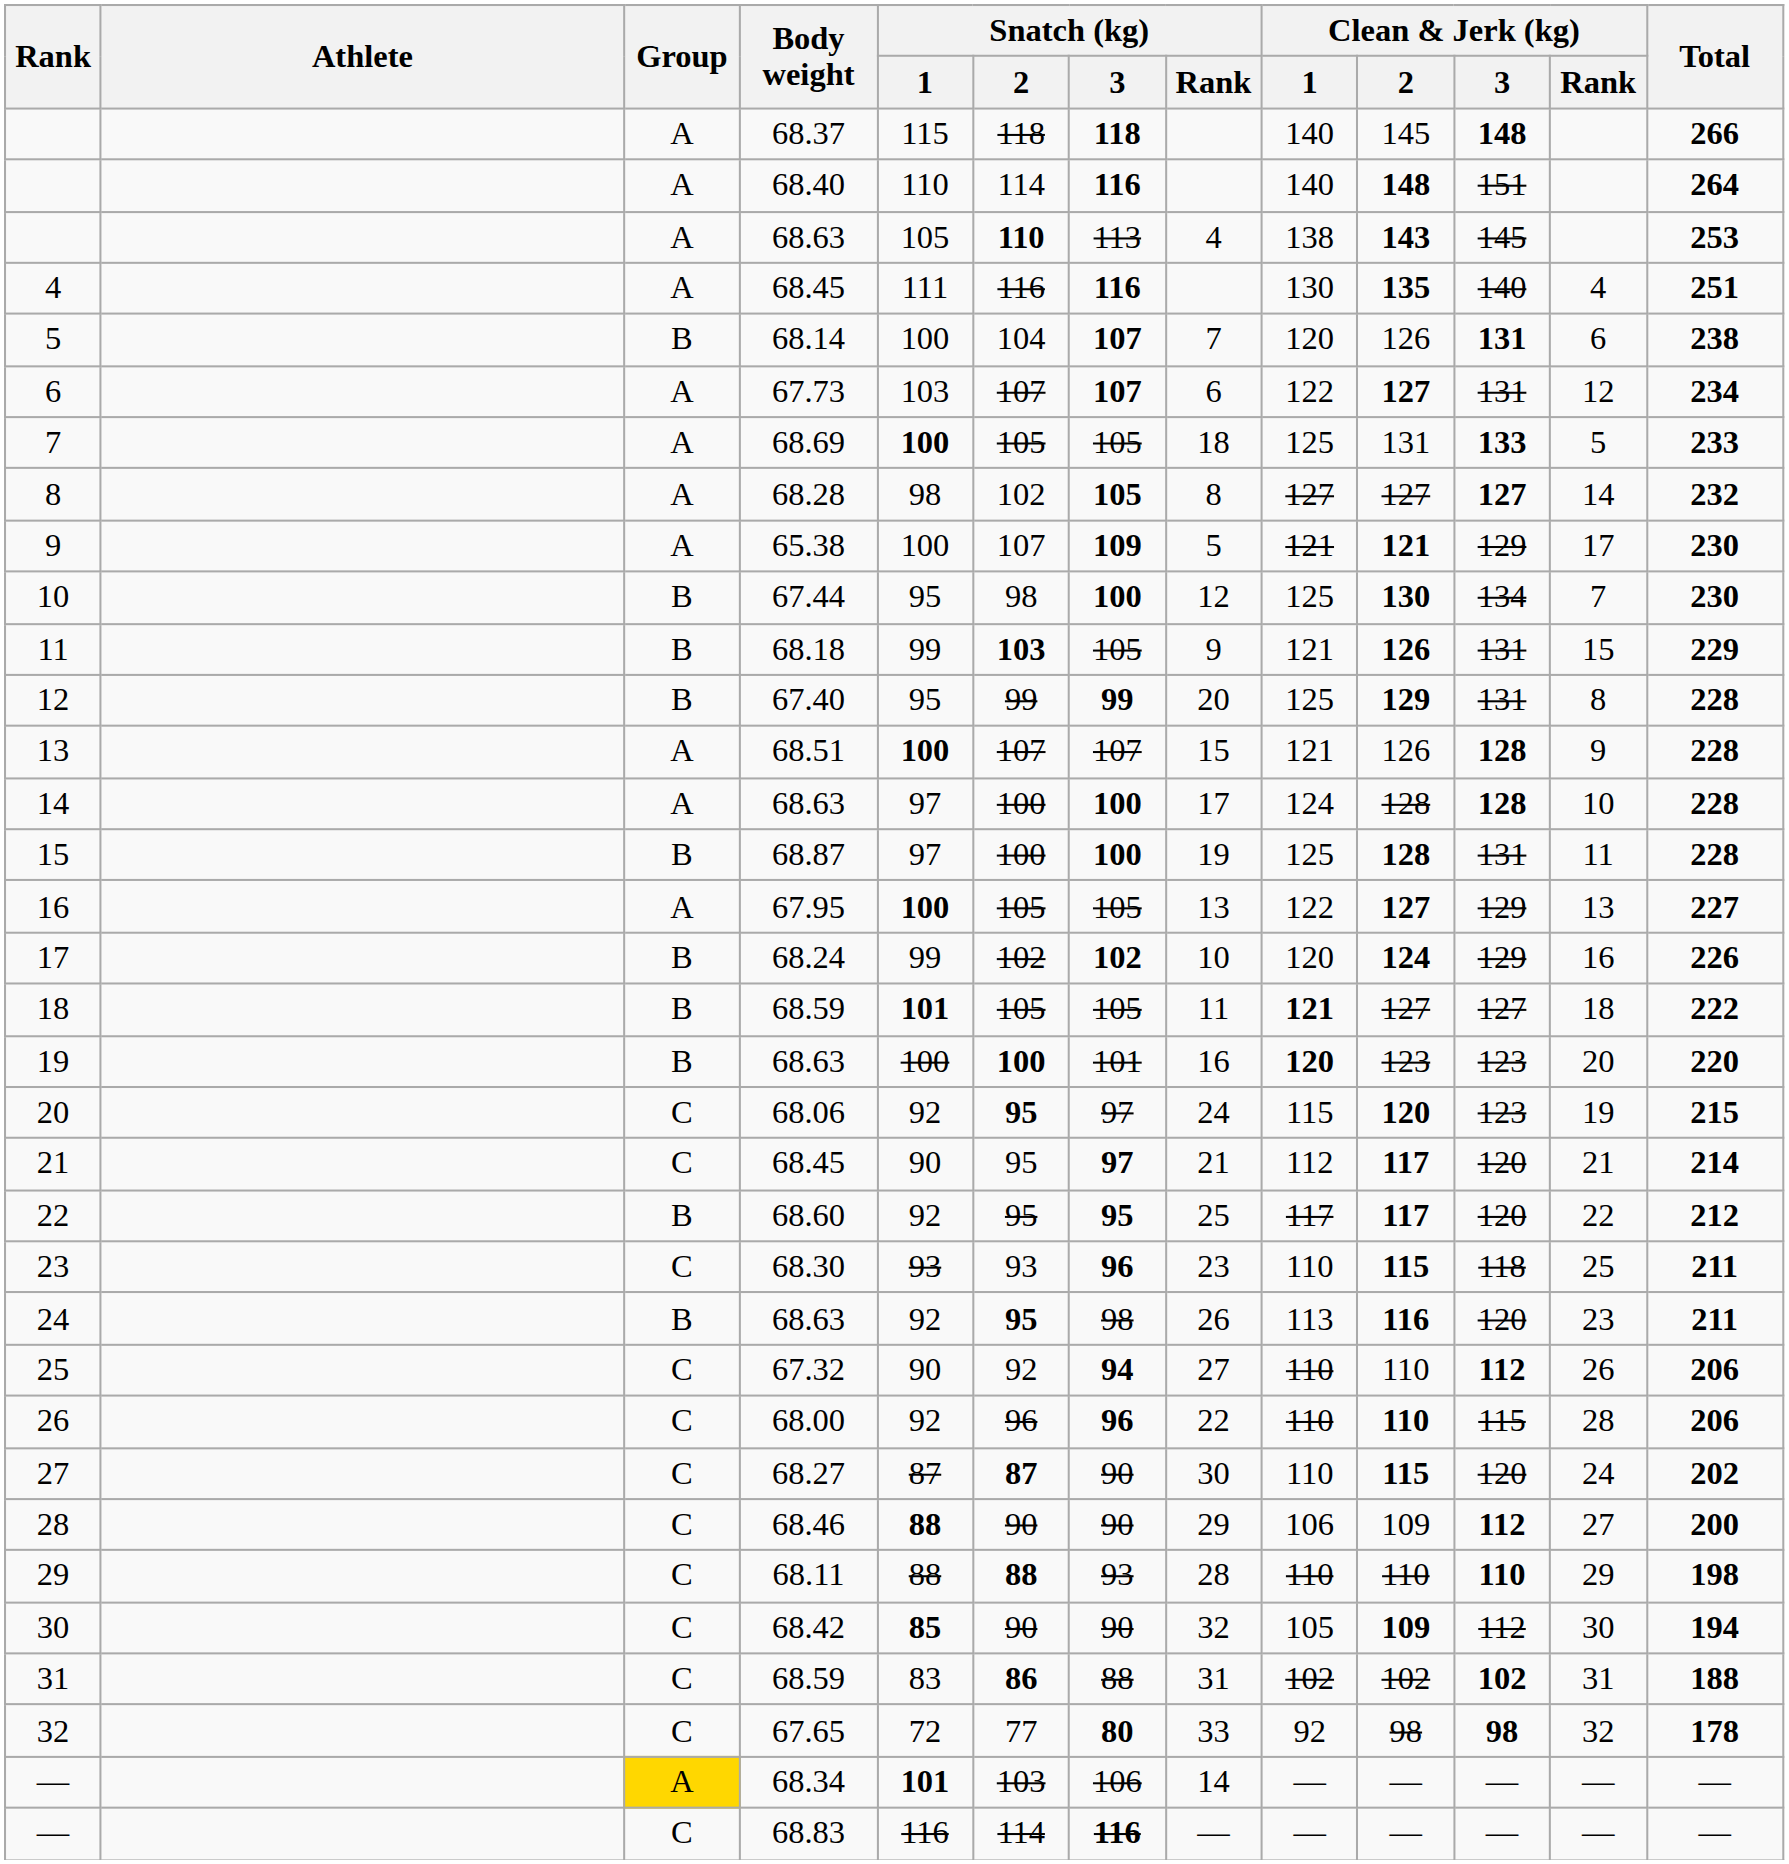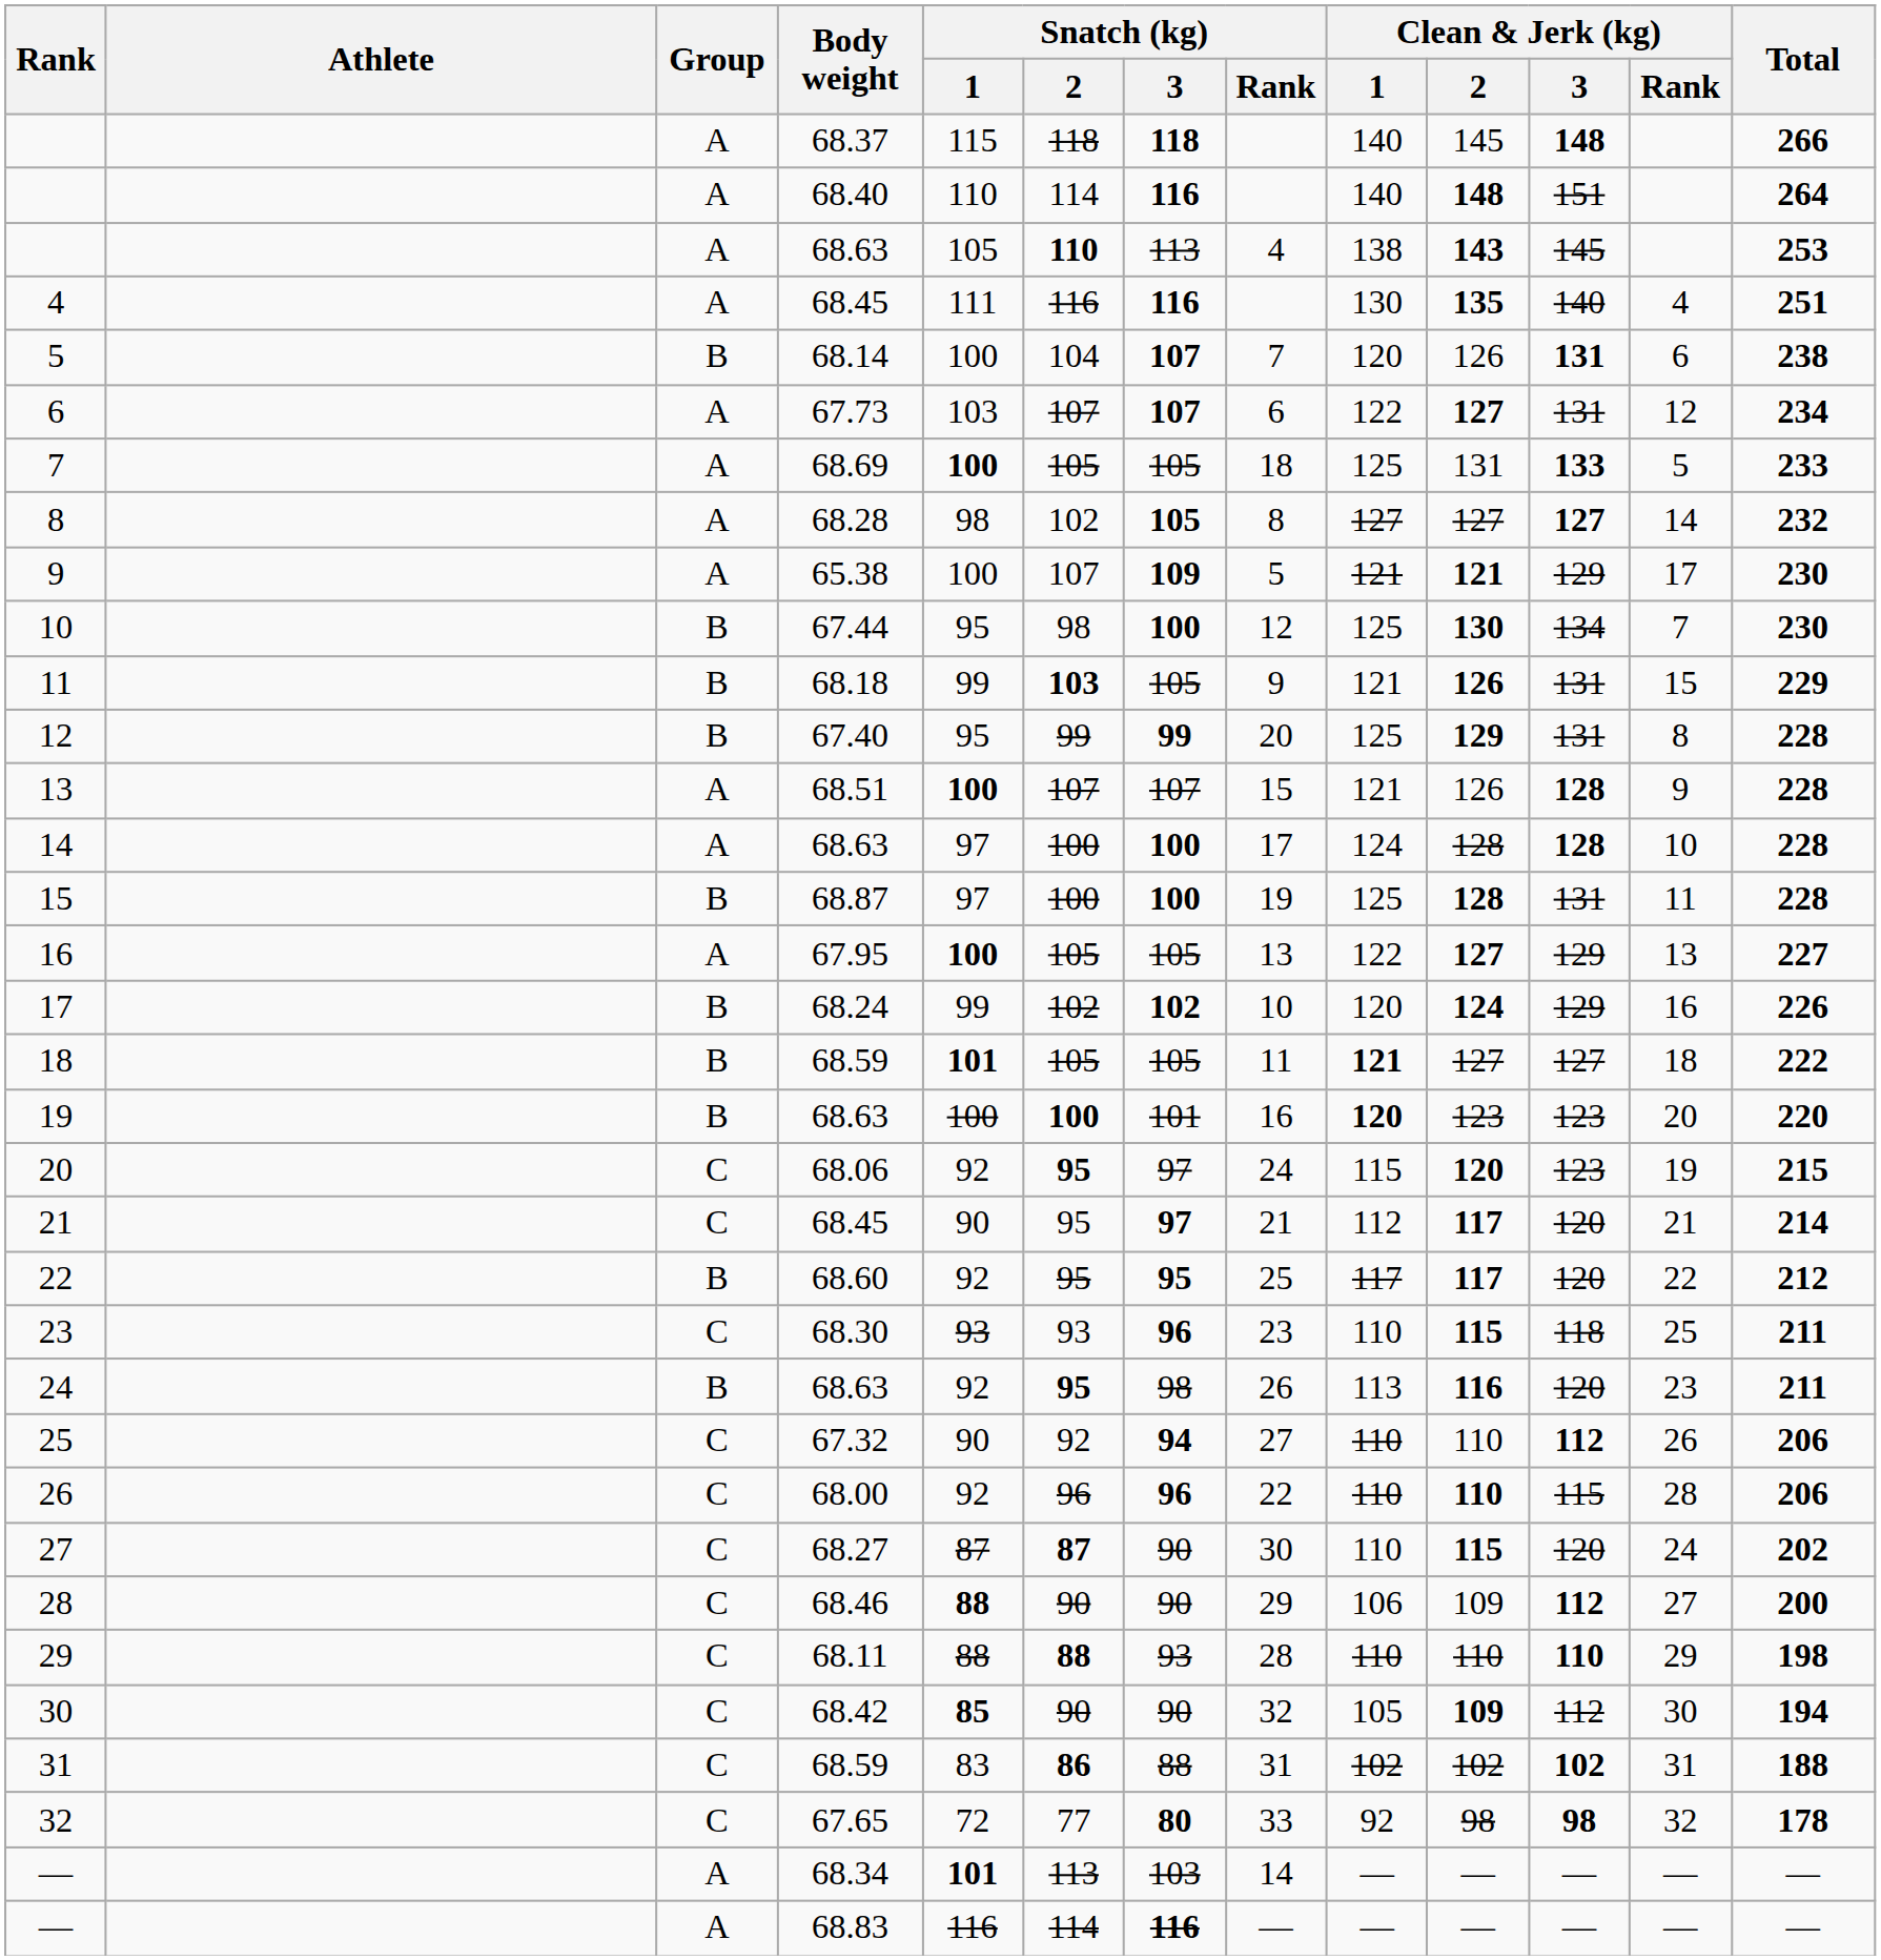 <table class = "wikitable" style="text-align:center;">
 <tr>
 <th rowspan=2 width=40>Rank</th>
 <th rowspan=2 width=250>Athlete</th>
 <th rowspan=2 width=50>Group</th>
 <th rowspan=2 width=60>Body weight</th>
 <th colspan=4>Snatch (kg)</th>
 <th colspan=4>Clean & Jerk (kg)</th>
 <th rowspan=2 width=60>Total</th>
 </tr>
 <tr>
 <th width=40>1</th>
 <th width=40>2</th>
 <th width=40>3</th>
 <th width=40>Rank</th>
 <th width=40>1</th>
 <th width=40>2</th>
 <th width=40>3</th>
 <th width=40>Rank</th>
 </tr>
 <tr>
 <td></td>
 <td align=left></td>
 <td>A</td>
 <td>68.37</td>
 <td>115</td>
 <td><s>118</s></td>
 <td><strong>118</strong></td>
 <td></td>
 <td>140</td>
 <td>145</td>
 <td><strong>148</strong></td>
 <td></td>
 <td><strong>266</strong></td>
 </tr>
 <tr>
 <td></td>
 <td align=left></td>
 <td>A</td>
 <td>68.40</td>
 <td>110</td>
 <td>114</td>
 <td><strong>116</strong></td>
 <td></td>
 <td>140</td>
 <td><strong>148</strong></td>
 <td><s>151</s></td>
 <td></td>
 <td><strong>264</strong></td>
 </tr>
 <tr>
 <td></td>
 <td align=left></td>
 <td>A</td>
 <td>68.63</td>
 <td>105</td>
 <td><strong>110</strong></td>
 <td><s>113</s></td>
 <td>4</td>
 <td>138</td>
 <td><strong>143</strong></td>
 <td><s>145</s></td>
 <td></td>
 <td><strong>253</strong></td>
 </tr>
 <tr>
 <td>4</td>
 <td align=left></td>
 <td>A</td>
 <td>68.45</td>
 <td>111</td>
 <td><s>116</s></td>
 <td><strong>116</strong></td>
 <td></td>
 <td>130</td>
 <td><strong>135</strong></td>
 <td><s>140</s></td>
 <td>4</td>
 <td><strong>251</strong></td>
 </tr>
 <tr>
 <td>5</td>
 <td align=left></td>
 <td>B</td>
 <td>68.14</td>
 <td>100</td>
 <td>104</td>
 <td><strong>107</strong></td>
 <td>7</td>
 <td>120</td>
 <td>126</td>
 <td><strong>131</strong></td>
 <td>6</td>
 <td><strong>238</strong></td>
 </tr>
 <tr>
 <td>6</td>
 <td align=left></td>
 <td>A</td>
 <td>67.73</td>
 <td>103</td>
 <td><s>107</s></td>
 <td><strong>107</strong></td>
 <td>6</td>
 <td>122</td>
 <td><strong>127</strong></td>
 <td><s>131</s></td>
 <td>12</td>
 <td><strong>234</strong></td>
 </tr>
 <tr>
 <td>7</td>
 <td align=left></td>
 <td>A</td>
 <td>68.69</td>
 <td><strong>100</strong></td>
 <td><s>105</s></td>
 <td><s>105</s></td>
 <td>18</td>
 <td>125</td>
 <td>131</td>
 <td><strong>133</strong></td>
 <td>5</td>
 <td><strong>233</strong></td>
 </tr>
 <tr>
 <td>8</td>
 <td align=left></td>
 <td>A</td>
 <td>68.28</td>
 <td>98</td>
 <td>102</td>
 <td><strong>105</strong></td>
 <td>8</td>
 <td><s>127</s></td>
 <td><s>127</s></td>
 <td><strong>127</strong></td>
 <td>14</td>
 <td><strong>232</strong></td>
 </tr>
 <tr>
 <td>9</td>
 <td align=left></td>
 <td>A</td>
 <td>65.38</td>
 <td>100</td>
 <td>107</td>
 <td><strong>109</strong></td>
 <td>5</td>
 <td><s>121</s></td>
 <td><strong>121</strong></td>
 <td><s>129</s></td>
 <td>17</td>
 <td><strong>230</strong></td>
 </tr>
 <tr>
 <td>10</td>
 <td align=left></td>
 <td>B</td>
 <td>67.44</td>
 <td>95</td>
 <td>98</td>
 <td><strong>100</strong></td>
 <td>12</td>
 <td>125</td>
 <td><strong>130</strong></td>
 <td><s>134</s></td>
 <td>7</td>
 <td><strong>230</strong></td>
 </tr>
 <tr>
 <td>11</td>
 <td align=left></td>
 <td>B</td>
 <td>68.18</td>
 <td>99</td>
 <td><strong>103</strong></td>
 <td><s>105</s></td>
 <td>9</td>
 <td>121</td>
 <td><strong>126</strong></td>
 <td><s>131</s></td>
 <td>15</td>
 <td><strong>229</strong></td>
 </tr>
 <tr>
 <td>12</td>
 <td align=left></td>
 <td>B</td>
 <td>67.40</td>
 <td>95</td>
 <td><s>99</s></td>
 <td><strong>99</strong></td>
 <td>20</td>
 <td>125</td>
 <td><strong>129</strong></td>
 <td><s>131</s></td>
 <td>8</td>
 <td><strong>228</strong></td>
 </tr>
 <tr>
 <td>13</td>
 <td align=left></td>
 <td>A</td>
 <td>68.51</td>
 <td><strong>100</strong></td>
 <td><s>107</s></td>
 <td><s>107</s></td>
 <td>15</td>
 <td>121</td>
 <td>126</td>
 <td><strong>128</strong></td>
 <td>9</td>
 <td><strong>228</strong></td>
 </tr>
 <tr>
 <td>14</td>
 <td align=left></td>
 <td>A</td>
 <td>68.63</td>
 <td>97</td>
 <td><s>100</s></td>
 <td><strong>100</strong></td>
 <td>17</td>
 <td>124</td>
 <td><s>128</s></td>
 <td><strong>128</strong></td>
 <td>10</td>
 <td><strong>228</strong></td>
 </tr>
 <tr>
 <td>15</td>
 <td align=left></td>
 <td>B</td>
 <td>68.87</td>
 <td>97</td>
 <td><s>100</s></td>
 <td><strong>100</strong></td>
 <td>19</td>
 <td>125</td>
 <td><strong>128</strong></td>
 <td><s>131</s></td>
 <td>11</td>
 <td><strong>228</strong></td>
 </tr>
 <tr>
 <td>16</td>
 <td align=left></td>
 <td>A</td>
 <td>67.95</td>
 <td><strong>100</strong></td>
 <td><s>105</s></td>
 <td><s>105</s></td>
 <td>13</td>
 <td>122</td>
 <td><strong>127</strong></td>
 <td><s>129</s></td>
 <td>13</td>
 <td><strong>227</strong></td>
 </tr>
 <tr>
 <td>17</td>
 <td align=left></td>
 <td>B</td>
 <td>68.24</td>
 <td>99</td>
 <td><s>102</s></td>
 <td><strong>102</strong></td>
 <td>10</td>
 <td>120</td>
 <td><strong>124</strong></td>
 <td><s>129</s></td>
 <td>16</td>
 <td><strong>226</strong></td>
 </tr>
 <tr>
 <td>18</td>
 <td align=left></td>
 <td>B</td>
 <td>68.59</td>
 <td><strong>101</strong></td>
 <td><s>105</s></td>
 <td><s>105</s></td>
 <td>11</td>
 <td><strong>121</strong></td>
 <td><s>127</s></td>
 <td><s>127</s></td>
 <td>18</td>
 <td><strong>222</strong></td>
 </tr>
 <tr>
 <td>19</td>
 <td align=left></td>
 <td>B</td>
 <td>68.63</td>
 <td><s>100</s></td>
 <td><strong>100</strong></td>
 <td><s>101</s></td>
 <td>16</td>
 <td><strong>120</strong></td>
 <td><s>123</s></td>
 <td><s>123</s></td>
 <td>20</td>
 <td><strong>220</strong></td>
 </tr>
 <tr>
 <td>20</td>
 <td align=left></td>
 <td>C</td>
 <td>68.06</td>
 <td>92</td>
 <td><strong>95</strong></td>
 <td><s>97</s></td>
 <td>24</td>
 <td>115</td>
 <td><strong>120</strong></td>
 <td><s>123</s></td>
 <td>19</td>
 <td><strong>215</strong></td>
 </tr>
 <tr>
 <td>21</td>
 <td align=left></td>
 <td>C</td>
 <td>68.45</td>
 <td>90</td>
 <td>95</td>
 <td><strong>97</strong></td>
 <td>21</td>
 <td>112</td>
 <td><strong>117</strong></td>
 <td><s>120</s></td>
 <td>21</td>
 <td><strong>214</strong></td>
 </tr>
 <tr>
 <td>22</td>
 <td align=left></td>
 <td>B</td>
 <td>68.60</td>
 <td>92</td>
 <td><s>95</s></td>
 <td><strong>95</strong></td>
 <td>25</td>
 <td><s>117</s></td>
 <td><strong>117</strong></td>
 <td><s>120</s></td>
 <td>22</td>
 <td><strong>212</strong></td>
 </tr>
 <tr>
 <td>23</td>
 <td align=left></td>
 <td>C</td>
 <td>68.30</td>
 <td><s>93</s></td>
 <td>93</td>
 <td><strong>96</strong></td>
 <td>23</td>
 <td>110</td>
 <td><strong>115</strong></td>
 <td><s>118</s></td>
 <td>25</td>
 <td><strong>211</strong></td>
 </tr>
 <tr>
 <td>24</td>
 <td align=left></td>
 <td>B</td>
 <td>68.63</td>
 <td>92</td>
 <td><strong>95</strong></td>
 <td><s>98</s></td>
 <td>26</td>
 <td>113</td>
 <td><strong>116</strong></td>
 <td><s>120</s></td>
 <td>23</td>
 <td><strong>211</strong></td>
 </tr>
 <tr>
 <td>25</td>
 <td align=left></td>
 <td>C</td>
 <td>67.32</td>
 <td>90</td>
 <td>92</td>
 <td><strong>94</strong></td>
 <td>27</td>
 <td><s>110</s></td>
 <td>110</td>
 <td><strong>112</strong></td>
 <td>26</td>
 <td><strong>206</strong></td>
 </tr>
 <tr>
 <td>26</td>
 <td align=left></td>
 <td>C</td>
 <td>68.00</td>
 <td>92</td>
 <td><s>96</s></td>
 <td><strong>96</strong></td>
 <td>22</td>
 <td><s>110</s></td>
 <td><strong>110</strong></td>
 <td><s>115</s></td>
 <td>28</td>
 <td><strong>206</strong></td>
 </tr>
 <tr>
 <td>27</td>
 <td align=left></td>
 <td>C</td>
 <td>68.27</td>
 <td><s>87</s></td>
 <td><strong>87</strong></td>
 <td><s>90</s></td>
 <td>30</td>
 <td>110</td>
 <td><strong>115</strong></td>
 <td><s>120</s></td>
 <td>24</td>
 <td><strong>202</strong></td>
 </tr>
 <tr>
 <td>28</td>
 <td align=left></td>
 <td>C</td>
 <td>68.46</td>
 <td><strong>88</strong></td>
 <td><s>90</s></td>
 <td><s>90</s></td>
 <td>29</td>
 <td>106</td>
 <td>109</td>
 <td><strong>112</strong></td>
 <td>27</td>
 <td><strong>200</strong></td>
 </tr>
 <tr>
 <td>29</td>
 <td align=left></td>
 <td>C</td>
 <td>68.11</td>
 <td><s>88</s></td>
 <td><strong>88</strong></td>
 <td><s>93</s></td>
 <td>28</td>
 <td><s>110</s></td>
 <td><s>110</s></td>
 <td><strong>110</strong></td>
 <td>29</td>
 <td><strong>198</strong></td>
 </tr>
 <tr>
 <td>30</td>
 <td align=left></td>
 <td>C</td>
 <td>68.42</td>
 <td><strong>85</strong></td>
 <td><s>90</s></td>
 <td><s>90</s></td>
 <td>32</td>
 <td>105</td>
 <td><strong>109</strong></td>
 <td><s>112</s></td>
 <td>30</td>
 <td><strong>194</strong></td>
 </tr>
 <tr>
 <td>31</td>
 <td align=left></td>
 <td>C</td>
 <td>68.59</td>
 <td>83</td>
 <td><strong>86</strong></td>
 <td><s>88</s></td>
 <td>31</td>
 <td><s>102</s></td>
 <td><s>102</s></td>
 <td><strong>102</strong></td>
 <td>31</td>
 <td><strong>188</strong></td>
 </tr>
 <tr>
 <td>32</td>
 <td align=left></td>
 <td>C</td>
 <td>67.65</td>
 <td>72</td>
 <td>77</td>
 <td><strong>80</strong></td>
 <td>33</td>
 <td>92</td>
 <td><s>98</s></td>
 <td><strong>98</strong></td>
 <td>32</td>
 <td><strong>178</strong></td>
 </tr>
 <tr>
 <td>—</td>
 <td align=left></td>
-<td style="background: gold;">A</td>
+<td>A</td>
 <td>68.34</td>
 <td><strong>101</strong></td>
+<td><s>113</s></td>
 <td><s>103</s></td>
-<td><s>106</s></td>
 <td>14</td>
 <td>—</td>
 <td>—</td>
 <td>—</td>
 <td>—</td>
 <td>—</td>
 </tr>
 <tr>
 <td>—</td>
 <td align=left></td>
-<td>C</td>
+<td>A</td>
 <td>68.83</td>
 <td><s>116</s></td>
 <td><s>114</s></td>
 <td><strong><s>116</s></strong></td>
 <td>—</td>
 <td>—</td>
 <td>—</td>
 <td>—</td>
 <td>—</td>
 <td>—</td>
 </tr>
 </table>
